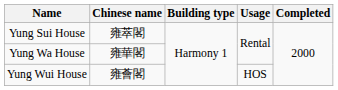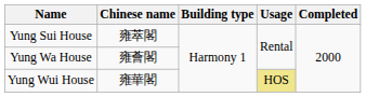 <table class="wikitable" style="text-align: center">
 <tr>
 <th>Name</th>
 <th>Chinese name</th>
 <th>Building type</th>
 <th>Usage</th>
 <th>Completed</th>
 </tr>
 <tr>
 <td>Yung Sui House</td>
 <td>雍萃閣</td>
 <td rowspan="3">Harmony 1</td>
 <td rowspan="2">Rental</td>
 <td rowspan="3">2000</td>
 </tr>
 <tr>
 <td>Yung Wa House</td>
-<td>雍華閣</td>
+<td>雍薈閣</td>
 </tr>
 <tr>
 <td>Yung Wui House</td>
-<td>雍薈閣</td>
-<td>HOS</td>
+<td>雍華閣</td>
+<td style="background: khaki;">HOS</td>
 </tr>
 </table>
